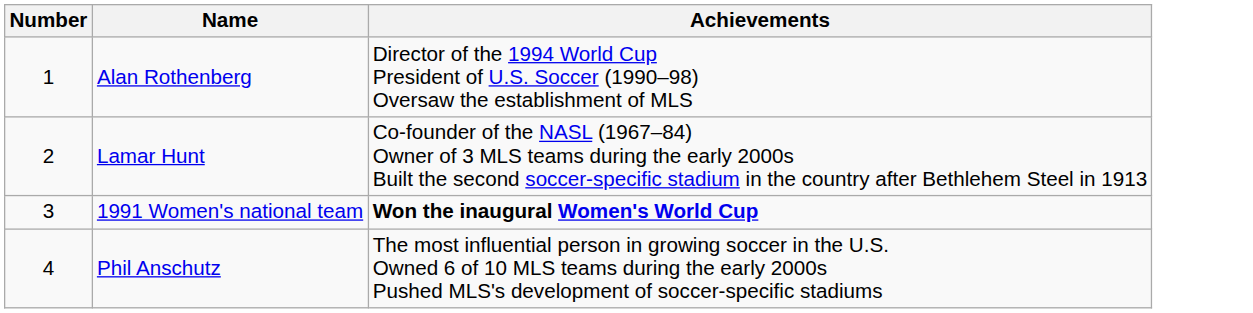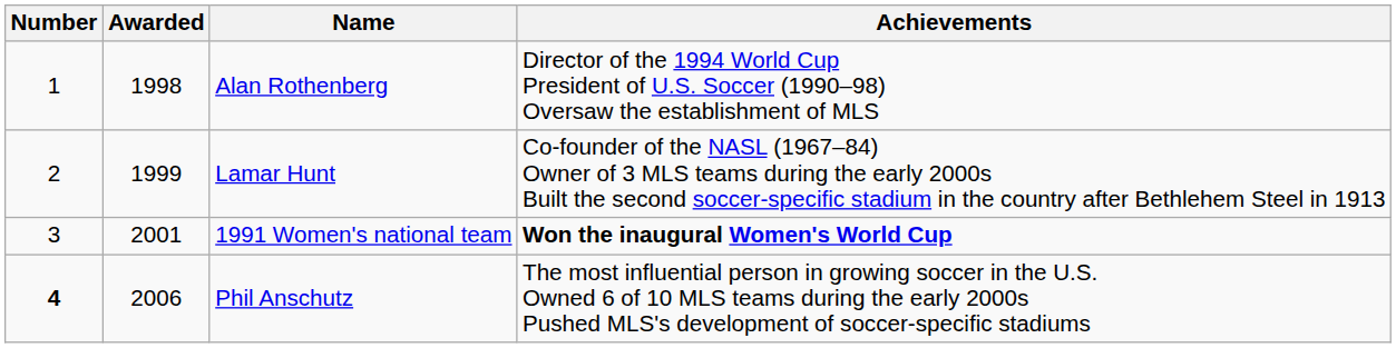 <table class="wikitable">
 <tr>
 <th>Number</th>
+<th>Awarded</th>
 <th>Name</th>
 <th>Achievements</th>
 </tr>
 <tr>
 <td style="text-align:center">1</td>
+<td style="text-align:center">1998</td>
 <td><a href='#'>Alan Rothenberg</a></td>
 <td>Director of the <a href='#'>1994 World Cup</a> <br>President of <a href='#'>U.S. Soccer</a> (1990–98)<br>Oversaw the establishment of MLS</td>
 </tr>
 <tr>
 <td style="text-align:center">2</td>
+<td style="text-align:center">1999</td>
 <td><a href='#'>Lamar Hunt</a></td>
 <td>Co-founder of the <a href='#'>NASL</a> (1967–84)<br>Owner of 3 MLS teams during the early 2000s <br>Built the second <a href='#'>soccer-specific stadium</a> in the country after Bethlehem Steel in 1913</td>
 </tr>
 <tr>
 <td style="text-align:center">3</td>
+<td style="text-align:center">2001</td>
 <td><a href='#'>1991 Women's national team</a></td>
 <td><strong>Won the inaugural <a href='#'>Women's World Cup</a></strong></td>
 </tr>
 <tr>
-<td style="text-align:center">4</td>
+<td style="text-align:center"><strong>4</strong></td>
+<td style="text-align:center">2006</td>
 <td><a href='#'>Phil Anschutz</a></td>
 <td>The most influential person in growing soccer in the U.S. <br>Owned 6 of 10 MLS teams during the early 2000s <br>Pushed MLS's development of soccer-specific stadiums</td>
 </tr>
 </table>
